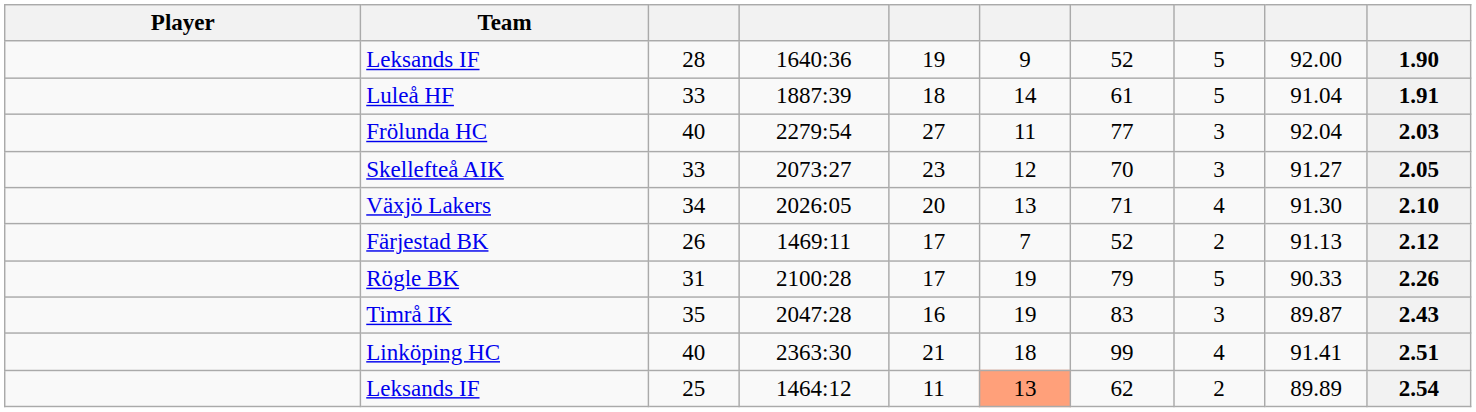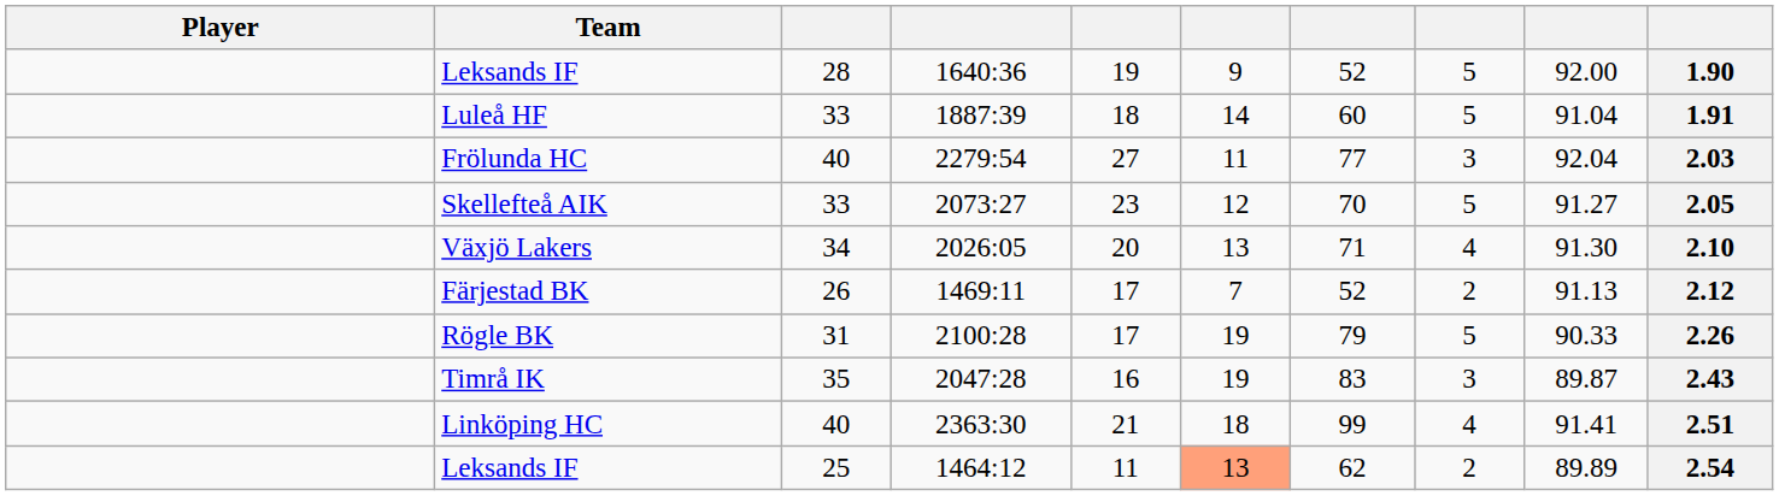 <table class="wikitable sortable" style="text-align: center">
 <tr>
 <th style="width: 15em;">Player</th>
 <th style="width: 12em;">Team</th>
 <th style="width: 3.5em;"></th>
 <th style="width: 6em;"></th>
 <th style="width: 3.5em;"></th>
 <th style="width: 3.5em;"></th>
 <th style="width: 4em;"></th>
 <th style="width: 3.5em;"></th>
 <th style="width: 4em;"></th>
 <th style="width: 4em;"></th>
 </tr>
 <tr>
 <td style="text-align:left;"> </td>
 <td style="text-align:left;"><a href='#'>Leksands IF</a></td>
 <td>28</td>
 <td>1640:36</td>
 <td>19</td>
 <td>9</td>
 <td>52</td>
 <td>5</td>
 <td>92.00</td>
 <th>1.90</th>
 </tr>
 <tr>
 <td style="text-align:left;"> </td>
 <td style="text-align:left;"><a href='#'>Luleå HF</a></td>
 <td>33</td>
 <td>1887:39</td>
 <td>18</td>
 <td>14</td>
-<td>61</td>
+<td>60</td>
 <td>5</td>
 <td>91.04</td>
 <th>1.91</th>
 </tr>
 <tr>
 <td style="text-align:left;"> </td>
 <td style="text-align:left;"><a href='#'>Frölunda HC</a></td>
 <td>40</td>
 <td>2279:54</td>
 <td>27</td>
 <td>11</td>
 <td>77</td>
 <td>3</td>
 <td>92.04</td>
 <th>2.03</th>
 </tr>
 <tr>
 <td style="text-align:left;"> </td>
 <td style="text-align:left;"><a href='#'>Skellefteå AIK</a></td>
 <td>33</td>
 <td>2073:27</td>
 <td>23</td>
 <td>12</td>
 <td>70</td>
-<td>3</td>
+<td>5</td>
 <td>91.27</td>
 <th>2.05</th>
 </tr>
 <tr>
 <td style="text-align:left;"> </td>
 <td style="text-align:left;"><a href='#'>Växjö Lakers</a></td>
 <td>34</td>
 <td>2026:05</td>
 <td>20</td>
 <td>13</td>
 <td>71</td>
 <td>4</td>
 <td>91.30</td>
 <th>2.10</th>
 </tr>
 <tr>
 <td style="text-align:left;"> </td>
 <td style="text-align:left;"><a href='#'>Färjestad BK</a></td>
 <td>26</td>
 <td>1469:11</td>
 <td>17</td>
 <td>7</td>
 <td>52</td>
 <td>2</td>
 <td>91.13</td>
 <th>2.12</th>
 </tr>
 <tr>
 <td style="text-align:left;"> </td>
 <td style="text-align:left;"><a href='#'>Rögle BK</a></td>
 <td>31</td>
 <td>2100:28</td>
 <td>17</td>
 <td>19</td>
 <td>79</td>
 <td>5</td>
 <td>90.33</td>
 <th>2.26</th>
 </tr>
 <tr>
 <td style="text-align:left;"> </td>
 <td style="text-align:left;"><a href='#'>Timrå IK</a></td>
 <td>35</td>
 <td>2047:28</td>
 <td>16</td>
 <td>19</td>
 <td>83</td>
 <td>3</td>
 <td>89.87</td>
 <th>2.43</th>
 </tr>
 <tr>
 <td style="text-align:left;"> </td>
 <td style="text-align:left;"><a href='#'>Linköping HC</a></td>
 <td>40</td>
 <td>2363:30</td>
 <td>21</td>
 <td>18</td>
 <td>99</td>
 <td>4</td>
 <td>91.41</td>
 <th>2.51</th>
 </tr>
 <tr>
 <td style="text-align:left;"> </td>
 <td style="text-align:left;"><a href='#'>Leksands IF</a></td>
 <td>25</td>
 <td>1464:12</td>
 <td>11</td>
 <td style="background: lightsalmon;">13</td>
 <td>62</td>
 <td>2</td>
 <td>89.89</td>
 <th>2.54</th>
 </tr>
 </table>
